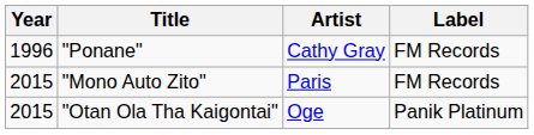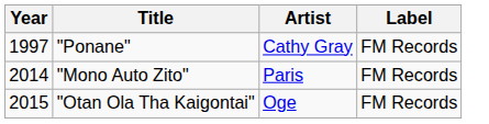 <table class="wikitable plainrowheaders sortable">
 <tr>
 <th scope="col">Year</th>
 <th scope="col">Title</th>
 <th scope="col">Artist</th>
 <th scope="col">Label</th>
 </tr>
 <tr>
-<td>1996</td>
+<td>1997</td>
 <td>"Ponane"</td>
 <td><a href='#'>Cathy Gray</a></td>
 <td>FM Records</td>
 </tr>
 <tr>
-<td>2015</td>
+<td>2014</td>
 <td>"Mono Auto Zito"</td>
 <td><a href='#'>Paris</a></td>
 <td>FM Records</td>
 </tr>
 <tr>
 <td>2015</td>
 <td>"Otan Ola Tha Kaigontai"</td>
 <td><a href='#'>Oge</a></td>
-<td>Panik Platinum</td>
+<td>FM Records</td>
 </tr>
 </table>
